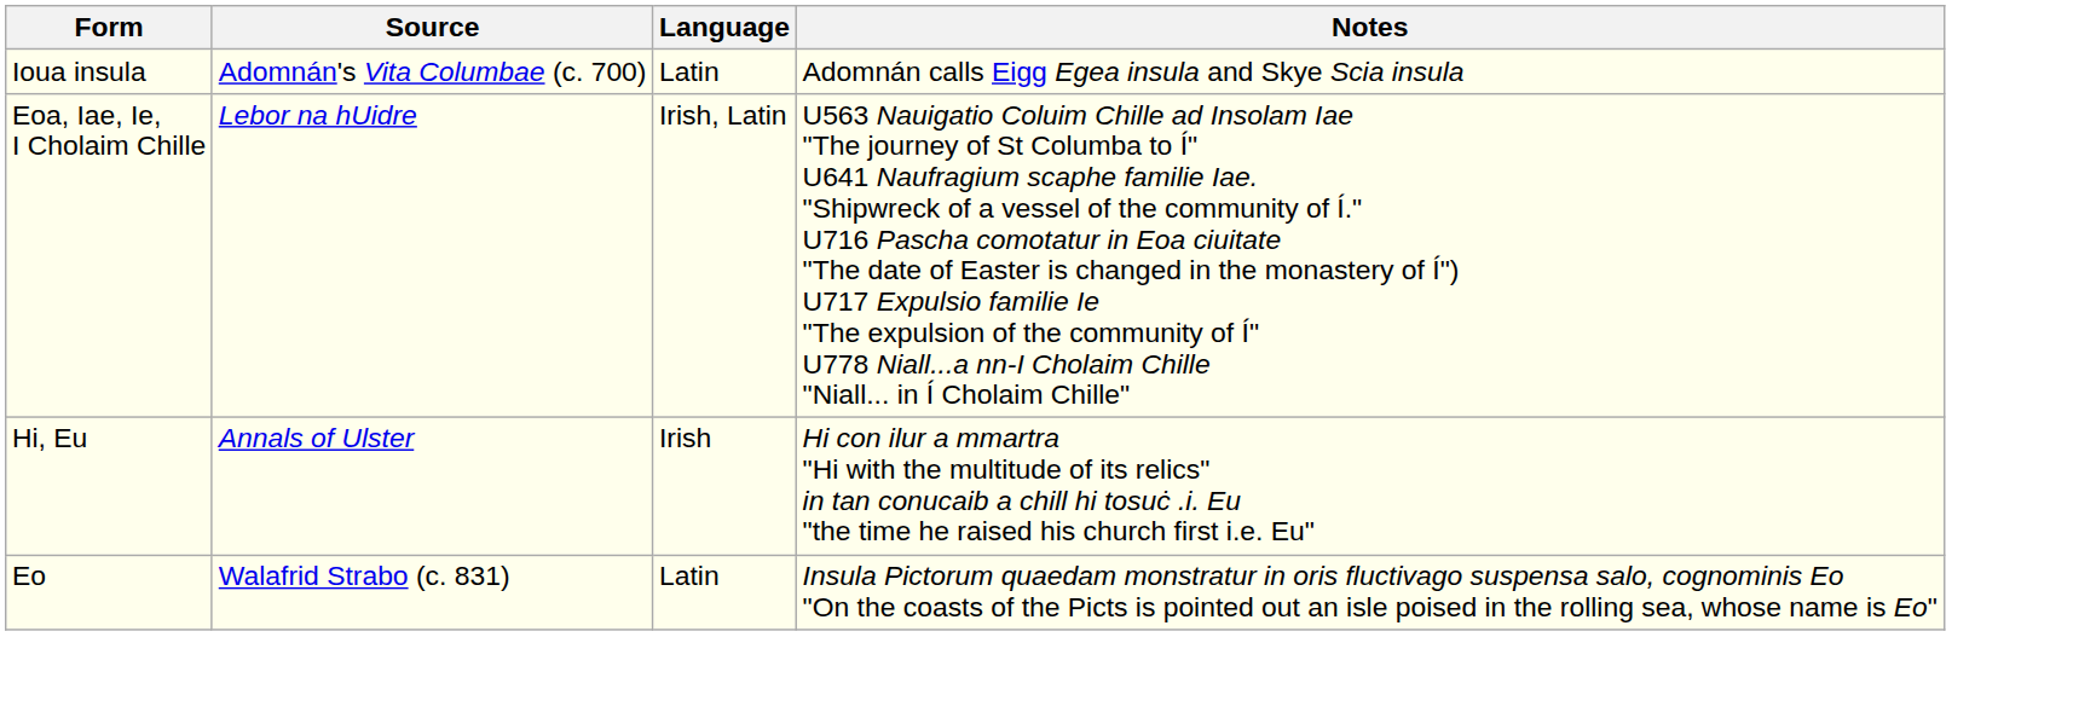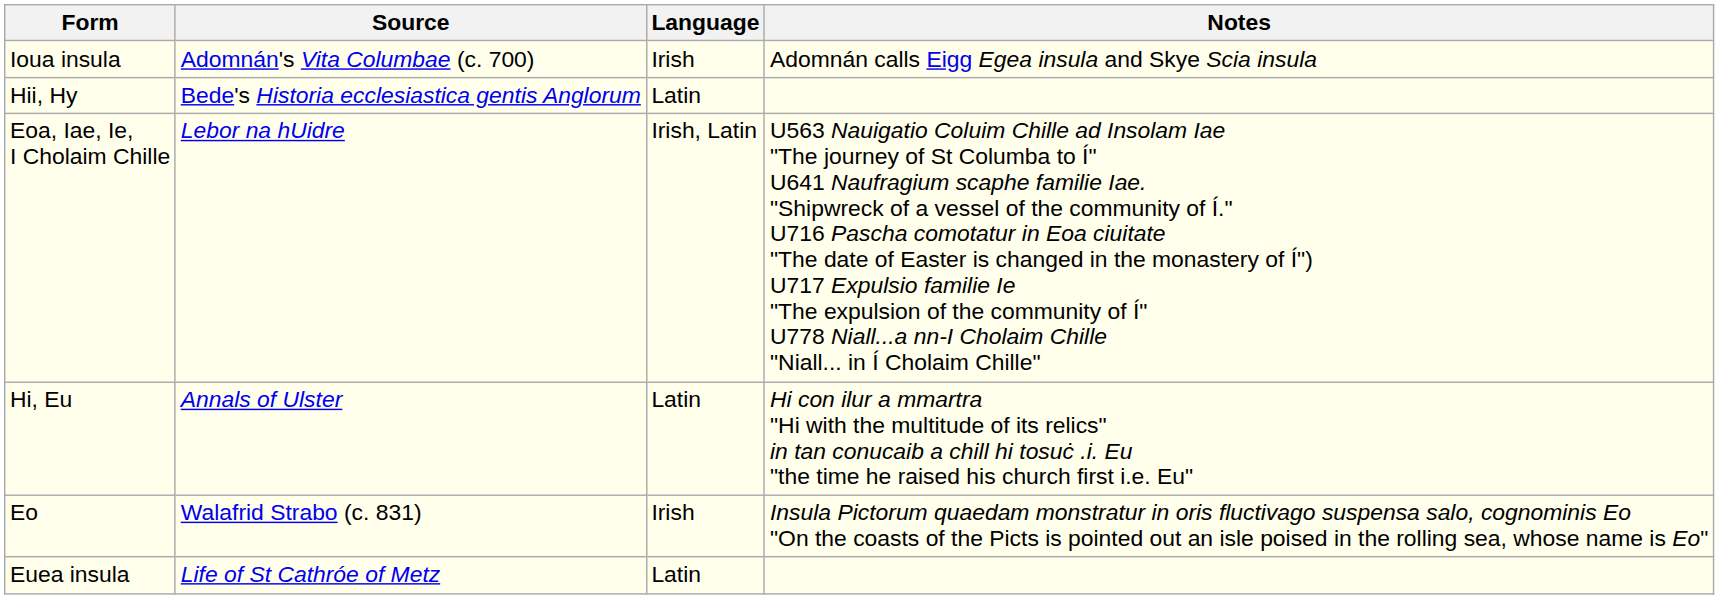 <table class="wikitable">
 <tr align=left>
 <th>Form</th>
 <th>Source</th>
 <th>Language</th>
 <th>Notes</th>
 </tr>
 <tr style="vertical-align:top; background:#ffffec;">
 <td>Ioua insula</td>
 <td><a href='#'>Adomnán</a>'s <em><a href='#'>Vita Columbae</a></em> (c. 700)</td>
+<td>Irish</td>
+<td>Adomnán calls <a href='#'>Eigg</a> <em>Egea insula</em> and Skye <em>Scia insula</em></td>
+</tr>
+<tr style="vertical-align:top; background:#ffffec;">
+<td>Hii, Hy</td>
+<td><a href='#'>Bede</a>'s <em><a href='#'>Historia ecclesiastica gentis Anglorum</a></em></td>
 <td>Latin</td>
-<td>Adomnán calls <a href='#'>Eigg</a> <em>Egea insula</em> and Skye <em>Scia insula</em></td>
+<td></td>
 </tr>
 <tr style="vertical-align:top; background:#ffffec;">
 <td>Eoa, Iae, Ie,<br>I Cholaim Chille</td>
 <td><em><a href='#'>Lebor na hUidre</a></em></td>
 <td>Irish, Latin</td>
 <td>U563 <em>Nauigatio Coluim Chille ad Insolam Iae</em><br>"The journey of St Columba to Í"<br>U641 <em>Naufragium scaphe familie Iae.</em><br>"Shipwreck of a vessel of the community of Í."<br>U716 <em>Pascha comotatur in Eoa ciuitate</em><br>"The date of Easter is changed in the monastery of Í")<br>U717 <em>Expulsio familie Ie</em><br>"The expulsion of the community of Í"<br>U778 <em>Niall...a nn-I Cholaim Chille</em><br>"Niall... in Í Cholaim Chille"</td>
 </tr>
 <tr style="vertical-align:top; background:#ffffec;">
 <td>Hi, Eu</td>
 <td><em><a href='#'>Annals of Ulster</a></em></td>
-<td>Irish</td>
+<td>Latin</td>
 <td><em>Hi con ilur a mmartra</em><br>"Hi with the multitude of its relics"<br> <em>in tan conucaib a chill hi tosuċ .i. Eu</em><br>"the time he raised his church first i.e. Eu"</td>
 </tr>
 <tr style="vertical-align:top; background:#ffffec;">
 <td>Eo</td>
 <td><a href='#'>Walafrid Strabo</a> (c. 831)</td>
-<td>Latin</td>
+<td>Irish</td>
 <td><em>Insula Pictorum quaedam monstratur in oris fluctivago suspensa salo, cognominis Eo</em><br>"On the coasts of the Picts is pointed out an isle poised in the rolling sea, whose name is <em>Eo</em>"</td>
 </tr>
+<tr style="vertical-align:top; background:#ffffec;">
+<td>Euea insula</td>
+<td><em><a href='#'>Life of St Cathróe of Metz</a></em></td>
+<td>Latin</td>
+<td></td>
+</tr>
 </table>
